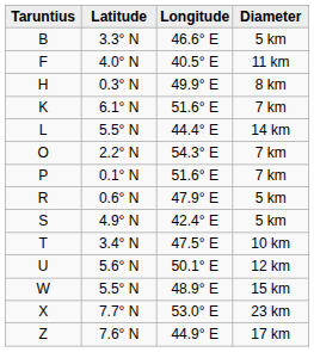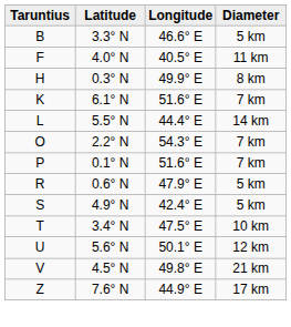 <table class="wikitable">
 <tr>
 <th width="25%" style="background:#eeeeee;">Taruntius</th>
 <th width="25%" style="background:#eeeeee;">Latitude</th>
 <th width="25%" style="background:#eeeeee;">Longitude</th>
 <th width="25%" style="background:#eeeeee;">Diameter</th>
 </tr>
 <tr>
 <td align="center">B</td>
 <td align="center">3.3° N</td>
 <td align="center">46.6° E</td>
 <td align="center">5 km</td>
 </tr>
 <tr>
 <td align="center">F</td>
 <td align="center">4.0° N</td>
 <td align="center">40.5° E</td>
 <td align="center">11 km</td>
 </tr>
 <tr>
 <td align="center">H</td>
 <td align="center">0.3° N</td>
 <td align="center">49.9° E</td>
 <td align="center">8 km</td>
 </tr>
 <tr>
 <td align="center">K</td>
 <td align="center">6.1° N</td>
 <td align="center">51.6° E</td>
 <td align="center">7 km</td>
 </tr>
 <tr>
 <td align="center">L</td>
 <td align="center">5.5° N</td>
 <td align="center">44.4° E</td>
 <td align="center">14 km</td>
 </tr>
 <tr>
 <td align="center">O</td>
 <td align="center">2.2° N</td>
 <td align="center">54.3° E</td>
 <td align="center">7 km</td>
 </tr>
 <tr>
 <td align="center">P</td>
 <td align="center">0.1° N</td>
 <td align="center">51.6° E</td>
 <td align="center">7 km</td>
 </tr>
 <tr>
 <td align="center">R</td>
 <td align="center">0.6° N</td>
 <td align="center">47.9° E</td>
 <td align="center">5 km</td>
 </tr>
 <tr>
 <td align="center">S</td>
 <td align="center">4.9° N</td>
 <td align="center">42.4° E</td>
 <td align="center">5 km</td>
 </tr>
 <tr>
 <td align="center">T</td>
 <td align="center">3.4° N</td>
 <td align="center">47.5° E</td>
 <td align="center">10 km</td>
 </tr>
 <tr>
 <td align="center">U</td>
 <td align="center">5.6° N</td>
 <td align="center">50.1° E</td>
 <td align="center">12 km</td>
 </tr>
 <tr>
-<td align="center">W</td>
-<td align="center">5.5° N</td>
-<td align="center">48.9° E</td>
-<td align="center">15 km</td>
-</tr>
-<tr>
-<td align="center">X</td>
-<td align="center">7.7° N</td>
-<td align="center">53.0° E</td>
-<td align="center">23 km</td>
+<td align="center">V</td>
+<td align="center">4.5° N</td>
+<td align="center">49.8° E</td>
+<td align="center">21 km</td>
 </tr>
 <tr>
 <td align="center">Z</td>
 <td align="center">7.6° N</td>
 <td align="center">44.9° E</td>
 <td align="center">17 km</td>
 </tr>
 </table>
